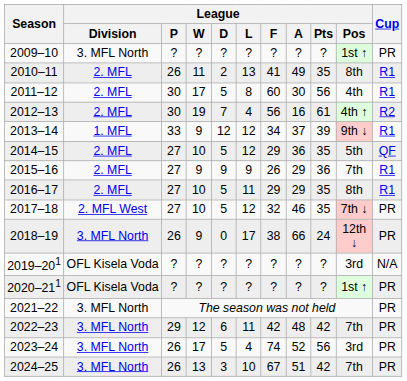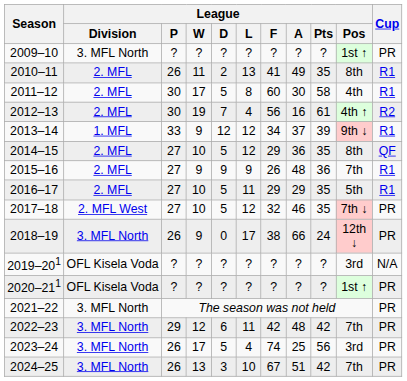 <table class="wikitable" style="text-align:center; font-size:100%">
 <tr>
 <th rowspan=2>Season</th>
 <th colspan=9>League</th>
 <th rowspan=2 width="30"><a href='#'>Cup</a></th>
 </tr>
 <tr>
 <th>Division</th>
 <th width="25">P</th>
 <th width="25">W</th>
 <th width="25">D</th>
 <th width="25">L</th>
 <th width="25">F</th>
 <th width="25">A</th>
 <th width="25">Pts</th>
 <th width="40">Pos</th>
 </tr>
 <tr>
 <td>2009–10</td>
 <td>3. MFL North</td>
 <td>?</td>
 <td>?</td>
 <td>?</td>
 <td>?</td>
 <td>?</td>
 <td>?</td>
 <td>?</td>
 <td bgcolor="#DDFFDD">1st ↑</td>
 <td>PR</td>
 </tr>
 <tr bgcolor=#EEEEEE>
 <td>2010–11</td>
 <td><a href='#'>2. MFL</a></td>
 <td>26</td>
 <td>11</td>
 <td>2</td>
 <td>13</td>
 <td>41</td>
 <td>49</td>
 <td>35</td>
 <td>8th</td>
 <td><a href='#'>R1</a></td>
 </tr>
 <tr>
 <td>2011–12</td>
 <td><a href='#'>2. MFL</a></td>
 <td>30</td>
 <td>17</td>
 <td>5</td>
 <td>8</td>
 <td>60</td>
 <td>30</td>
-<td>56</td>
+<td>58</td>
 <td>4th</td>
 <td><a href='#'>R1</a></td>
 </tr>
 <tr bgcolor=#EEEEEE>
 <td>2012–13</td>
 <td><a href='#'>2. MFL</a></td>
 <td>30</td>
 <td>19</td>
 <td>7</td>
 <td>4</td>
 <td>56</td>
 <td>16</td>
 <td>61</td>
 <td bgcolor="#DDFFDD">4th ↑</td>
 <td><a href='#'>R2</a></td>
 </tr>
 <tr>
 <td>2013–14</td>
 <td><a href='#'>1. MFL</a></td>
 <td>33</td>
 <td>9</td>
 <td>12</td>
 <td>12</td>
 <td>34</td>
 <td>37</td>
 <td>39</td>
 <td bgcolor="#FFCCCC">9th ↓</td>
 <td><a href='#'>R1</a></td>
 </tr>
 <tr bgcolor=#EEEEEE>
 <td>2014–15</td>
 <td><a href='#'>2. MFL</a></td>
 <td>27</td>
 <td>10</td>
 <td>5</td>
 <td>12</td>
 <td>29</td>
 <td>36</td>
 <td>35</td>
-<td>5th</td>
+<td>8th</td>
 <td><a href='#'>QF</a></td>
 </tr>
 <tr>
 <td>2015–16</td>
 <td><a href='#'>2. MFL</a></td>
 <td>27</td>
 <td>9</td>
 <td>9</td>
 <td>9</td>
 <td>26</td>
-<td>29</td>
+<td>48</td>
 <td>36</td>
 <td>7th</td>
 <td><a href='#'>R1</a></td>
 </tr>
 <tr bgcolor=#EEEEEE>
 <td>2016–17</td>
 <td><a href='#'>2. MFL</a></td>
 <td>27</td>
 <td>10</td>
 <td>5</td>
 <td>11</td>
 <td>29</td>
 <td>29</td>
 <td>35</td>
-<td>8th</td>
+<td>5th</td>
 <td><a href='#'>R1</a></td>
 </tr>
 <tr>
 <td>2017–18</td>
 <td><a href='#'>2. MFL West</a></td>
 <td>27</td>
 <td>10</td>
 <td>5</td>
 <td>12</td>
 <td>32</td>
 <td>46</td>
 <td>35</td>
 <td bgcolor="#FFCCCC">7th ↓</td>
 <td>PR</td>
 </tr>
 <tr bgcolor=#EEEEEE>
 <td>2018–19</td>
 <td><a href='#'>3. MFL North</a></td>
 <td>26</td>
 <td>9</td>
 <td>0</td>
 <td>17</td>
 <td>38</td>
 <td>66</td>
 <td>24</td>
 <td bgcolor="#FFCCCC">12th ↓</td>
 <td>PR</td>
 </tr>
 <tr>
 <td>2019–20<sup>1</sup></td>
 <td>OFL Kisela Voda</td>
 <td>?</td>
 <td>?</td>
 <td>?</td>
 <td>?</td>
 <td>?</td>
 <td>?</td>
 <td>?</td>
 <td>3rd</td>
 <td>N/A</td>
 </tr>
 <tr bgcolor=#EEEEEE>
 <td>2020–21<sup>1</sup></td>
 <td>OFL Kisela Voda</td>
 <td>?</td>
 <td>?</td>
 <td>?</td>
 <td>?</td>
 <td>?</td>
 <td>?</td>
 <td>?</td>
 <td bgcolor="#DDFFDD">1st ↑</td>
 <td>PR</td>
 </tr>
 <tr>
 <td>2021–22</td>
 <td>3. MFL North</td>
 <td colspan=8><em>The season was not held</em></td>
 <td>PR</td>
 </tr>
 <tr bgcolor=#EEEEEE>
 <td>2022–23</td>
 <td><a href='#'>3. MFL North</a></td>
 <td>29</td>
 <td>12</td>
 <td>6</td>
 <td>11</td>
 <td>42</td>
 <td>48</td>
 <td>42</td>
 <td>7th</td>
 <td>PR</td>
 </tr>
 <tr>
 <td>2023–24</td>
 <td><a href='#'>3. MFL North</a></td>
 <td>26</td>
 <td>17</td>
 <td>5</td>
 <td>4</td>
 <td>74</td>
-<td>52</td>
+<td>25</td>
 <td>56</td>
 <td>3rd</td>
 <td>PR</td>
 </tr>
 <tr bgcolor=#EEEEEE>
 <td>2024–25</td>
 <td><a href='#'>3. MFL North</a></td>
 <td>26</td>
 <td>13</td>
 <td>3</td>
 <td>10</td>
 <td>67</td>
 <td>51</td>
 <td>42</td>
 <td>7th</td>
 <td>PR</td>
 </tr>
 </table>
